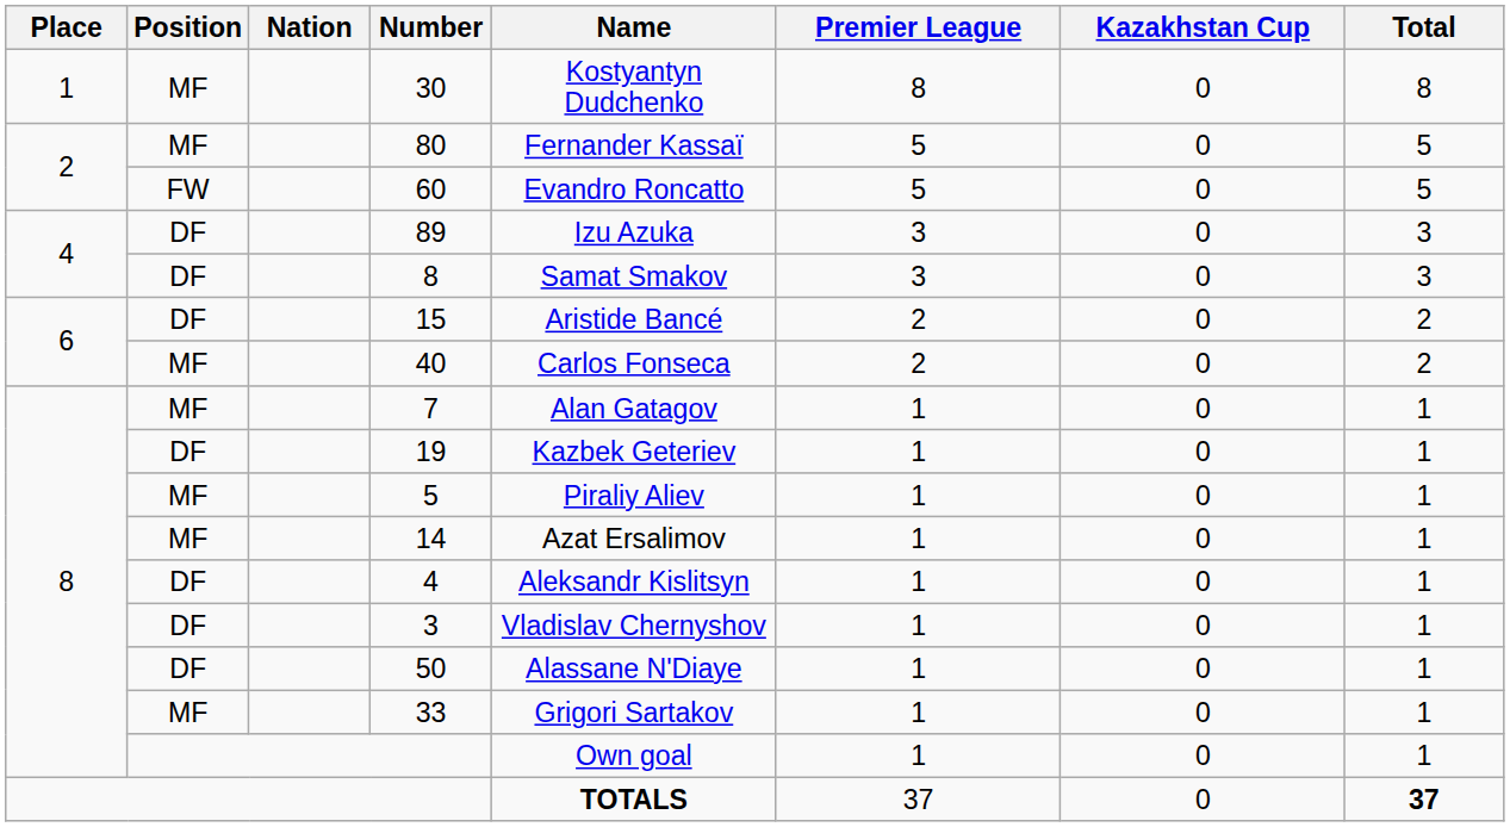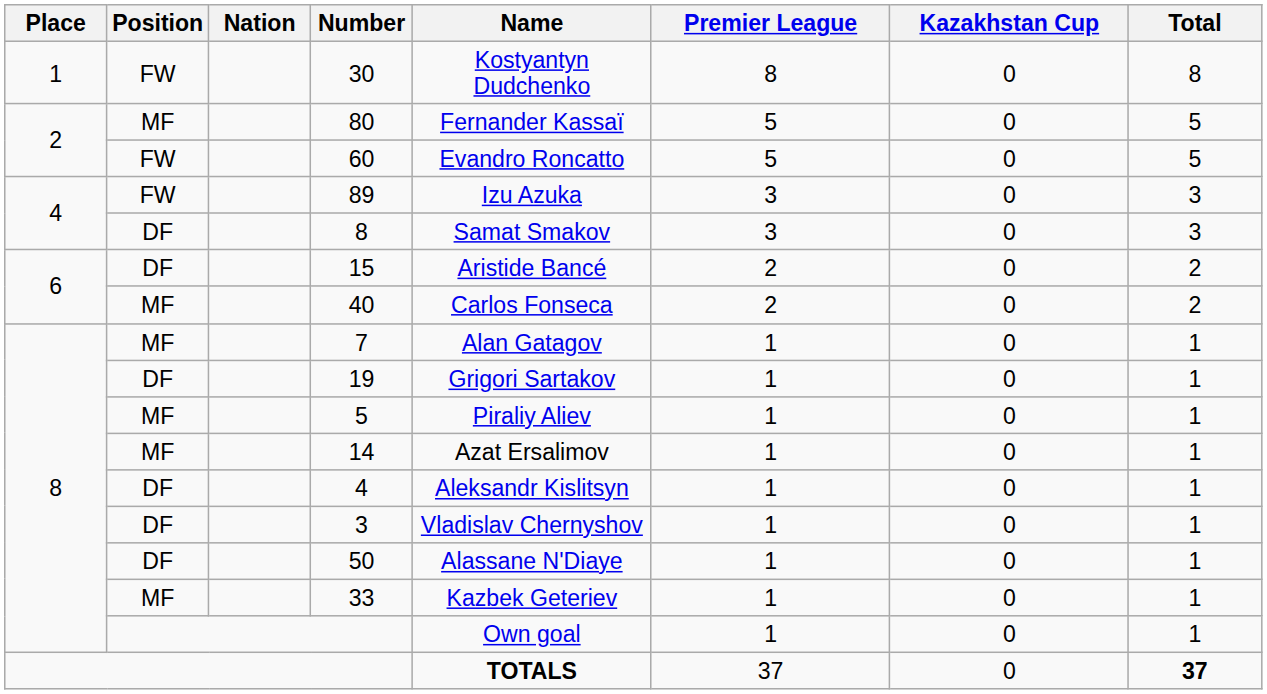 <table class="wikitable" style="font-size: 95%; text-align: center;">
 <tr>
 <th width=60>Place</th>
 <th width=60>Position</th>
 <th width=60>Nation</th>
 <th width=60>Number</th>
 <th width=150>Name</th>
 <th width=150><a href='#'>Premier League</a></th>
 <th width=150><a href='#'>Kazakhstan Cup</a></th>
 <th width=80><strong>Total</strong></th>
 </tr>
 <tr>
 <td>1</td>
-<td>MF</td>
+<td>FW</td>
 <td></td>
 <td>30</td>
 <td><a href='#'>Kostyantyn Dudchenko</a></td>
 <td>8</td>
 <td>0</td>
 <td>8</td>
 </tr>
 <tr>
 <td rowspan="2">2</td>
 <td>MF</td>
 <td></td>
 <td>80</td>
 <td><a href='#'>Fernander Kassaï</a></td>
 <td>5</td>
 <td>0</td>
 <td>5</td>
 </tr>
 <tr>
 <td>FW</td>
 <td></td>
 <td>60</td>
 <td><a href='#'>Evandro Roncatto</a></td>
 <td>5</td>
 <td>0</td>
 <td>5</td>
 </tr>
 <tr>
 <td rowspan="2">4</td>
-<td>DF</td>
+<td>FW</td>
 <td></td>
 <td>89</td>
 <td><a href='#'>Izu Azuka</a></td>
 <td>3</td>
 <td>0</td>
 <td>3</td>
 </tr>
 <tr>
 <td>DF</td>
 <td></td>
 <td>8</td>
 <td><a href='#'>Samat Smakov</a></td>
 <td>3</td>
 <td>0</td>
 <td>3</td>
 </tr>
 <tr>
 <td rowspan="2">6</td>
 <td>DF</td>
 <td></td>
 <td>15</td>
 <td><a href='#'>Aristide Bancé</a></td>
 <td>2</td>
 <td>0</td>
 <td>2</td>
 </tr>
 <tr>
 <td>MF</td>
 <td></td>
 <td>40</td>
 <td><a href='#'>Carlos Fonseca</a></td>
 <td>2</td>
 <td>0</td>
 <td>2</td>
 </tr>
 <tr>
 <td rowspan="9">8</td>
 <td>MF</td>
 <td></td>
 <td>7</td>
 <td><a href='#'>Alan Gatagov</a></td>
 <td>1</td>
 <td>0</td>
 <td>1</td>
 </tr>
 <tr>
 <td>DF</td>
 <td></td>
 <td>19</td>
-<td><a href='#'>Kazbek Geteriev</a></td>
+<td><a href='#'>Grigori Sartakov</a></td>
 <td>1</td>
 <td>0</td>
 <td>1</td>
 </tr>
 <tr>
 <td>MF</td>
 <td></td>
 <td>5</td>
 <td><a href='#'>Piraliy Aliev</a></td>
 <td>1</td>
 <td>0</td>
 <td>1</td>
 </tr>
 <tr>
 <td>MF</td>
 <td></td>
 <td>14</td>
 <td>Azat Ersalimov</td>
 <td>1</td>
 <td>0</td>
 <td>1</td>
 </tr>
 <tr>
 <td>DF</td>
 <td></td>
 <td>4</td>
 <td><a href='#'>Aleksandr Kislitsyn</a></td>
 <td>1</td>
 <td>0</td>
 <td>1</td>
 </tr>
 <tr>
 <td>DF</td>
 <td></td>
 <td>3</td>
 <td><a href='#'>Vladislav Chernyshov</a></td>
 <td>1</td>
 <td>0</td>
 <td>1</td>
 </tr>
 <tr>
 <td>DF</td>
 <td></td>
 <td>50</td>
 <td><a href='#'>Alassane N'Diaye</a></td>
 <td>1</td>
 <td>0</td>
 <td>1</td>
 </tr>
 <tr>
 <td>MF</td>
 <td></td>
 <td>33</td>
-<td><a href='#'>Grigori Sartakov</a></td>
+<td><a href='#'>Kazbek Geteriev</a></td>
 <td>1</td>
 <td>0</td>
 <td>1</td>
 </tr>
 <tr>
 <td colspan="3"></td>
 <td><a href='#'>Own goal</a></td>
 <td>1</td>
 <td>0</td>
 <td>1</td>
 </tr>
 <tr>
 <td colspan="4"></td>
 <td><strong>TOTALS</strong></td>
 <td>37</td>
 <td>0</td>
 <td><strong>37</strong></td>
 </tr>
 </table>
